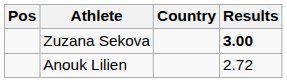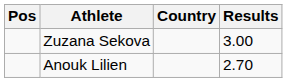 <table class="wikitable">
 <tr>
 <th>Pos</th>
 <th>Athlete</th>
 <th>Country</th>
 <th>Results</th>
 </tr>
 <tr>
 <td align="center"></td>
 <td>Zuzana Sekova</td>
 <td></td>
-<td><strong>3.00</strong></td>
+<td>3.00</td>
 </tr>
 <tr>
 <td align="center"></td>
 <td>Anouk Lilien</td>
 <td></td>
-<td>2.72</td>
+<td>2.70</td>
 </tr>
 </table>
